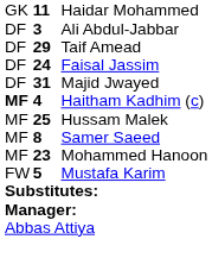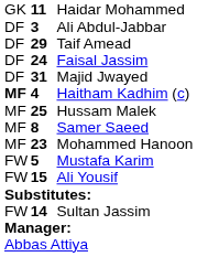 <table style="font-size: 90%" cellspacing="0" cellpadding="0">
 <tr>
 <td colspan="4"></td>
 </tr>
 <tr>
 <th width="25"></th>
 <th width="25"></th>
 </tr>
 <tr>
 <td>GK</td>
 <td><strong>11</strong></td>
 <td> Haidar Mohammed</td>
 </tr>
 <tr>
 <td>DF</td>
 <td><strong>3</strong></td>
 <td> Ali Abdul-Jabbar</td>
 </tr>
 <tr>
 <td>DF</td>
 <td><strong>29</strong></td>
 <td> Taif Amead</td>
 </tr>
 <tr>
 <td>DF</td>
 <td><strong>24</strong></td>
 <td> <a href='#'>Faisal Jassim</a></td>
 </tr>
 <tr>
 <td>DF</td>
 <td><strong>31</strong></td>
 <td> Majid Jwayed</td>
 </tr>
 <tr>
 <td><strong>MF</strong></td>
 <td><strong>4</strong></td>
 <td> <a href='#'>Haitham Kadhim</a> (<a href='#'>c</a>)</td>
 </tr>
 <tr>
 <td>MF</td>
 <td><strong>25</strong></td>
 <td> Hussam Malek</td>
 </tr>
 <tr>
 <td>MF</td>
 <td><strong>8</strong></td>
 <td> <a href='#'>Samer Saeed</a></td>
 </tr>
 <tr>
 <td>MF</td>
 <td><strong>23</strong></td>
 <td> Mohammed Hanoon</td>
 </tr>
 <tr>
 <td>FW</td>
 <td><strong>5</strong></td>
 <td> <a href='#'>Mustafa Karim</a></td>
 </tr>
 <tr>
+<td>FW</td>
+<td><strong>15</strong></td>
+<td> <a href='#'>Ali Yousif</a></td>
+<td></td>
+<td></td>
+</tr>
+<tr>
 <td colspan=4><strong>Substitutes:</strong></td>
+</tr>
+<tr>
+<td>FW</td>
+<td><strong>14</strong></td>
+<td> Sultan Jassim</td>
+<td></td>
+<td></td>
 </tr>
 <tr>
 <td colspan=4><strong>Manager:</strong></td>
 </tr>
 <tr>
 <td colspan="4"> <a href='#'>Abbas Attiya</a></td>
 </tr>
 </table>
